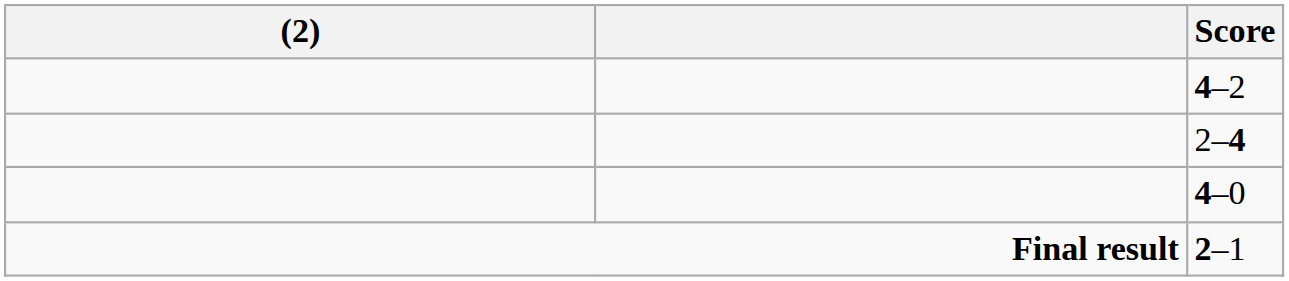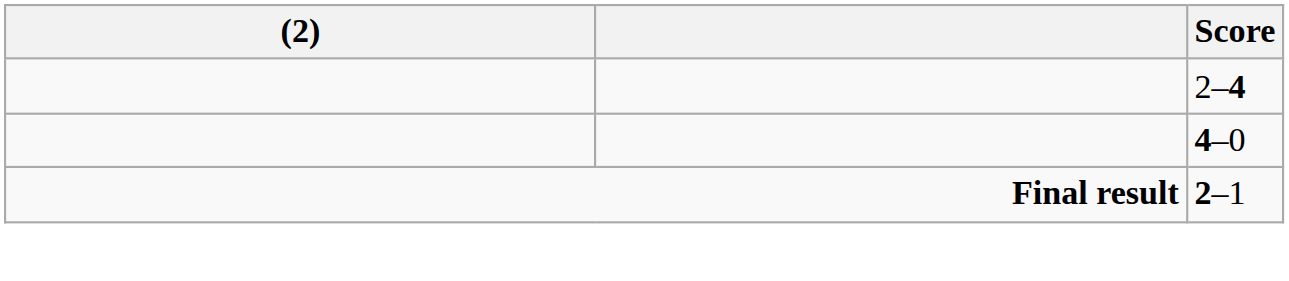 <table class="wikitable">
 <tr>
 <th width=270> (2)</th>
 <th width=270></th>
 <th>Score</th>
-</tr>
-<tr>
-<td></td>
-<td></td>
-<td><strong>4</strong>–2</td>
 </tr>
 <tr>
 <td></td>
 <td></td>
 <td>2–<strong>4</strong></td>
 </tr>
 <tr>
 <td></td>
 <td></td>
 <td><strong>4</strong>–0</td>
 </tr>
 <tr>
 <td colspan="2" align="right"><strong>Final result</strong></td>
 <td><strong>2</strong>–1</td>
 </tr>
 </table>
